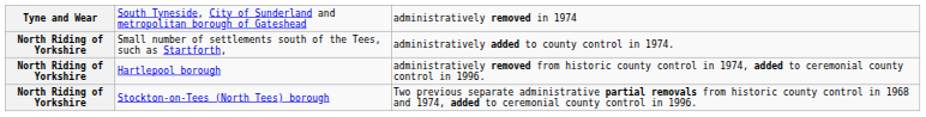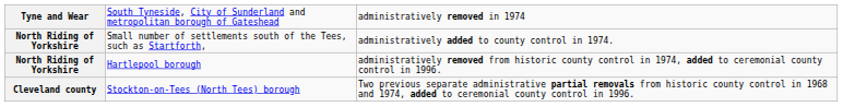 <table class="wikitable" border:0; text-align:left; line-height:150%;">
 <tr>
 <th scope="row">Tyne and Wear</th>
 <td><a href='#'>South Tyneside</a>, <a href='#'>City of Sunderland</a> and <a href='#'>metropolitan borough of Gateshead</a></td>
 <td>administratively <strong>removed</strong> in 1974</td>
 </tr>
 <tr>
 <th scope="row">North Riding of Yorkshire</th>
 <td>Small number of settlements south of the Tees, such as <a href='#'>Startforth</a>,</td>
 <td>administratively <strong>added</strong> to county control in 1974.</td>
 </tr>
 <tr>
 <th scope="row">North Riding of Yorkshire</th>
 <td><a href='#'>Hartlepool borough</a></td>
 <td>administratively <strong>removed</strong> from historic county control in 1974, <strong>added</strong> to ceremonial county control in 1996.</td>
 </tr>
 <tr>
-<th scope="row">North Riding of Yorkshire</th>
+<th scope="row">Cleveland county</th>
 <td><a href='#'>Stockton-on-Tees (North Tees) borough</a></td>
 <td>Two previous separate administrative <strong>partial removals</strong> from historic county control in 1968 and 1974, <strong>added</strong> to ceremonial county control in 1996.</td>
 </tr>
 </table>
